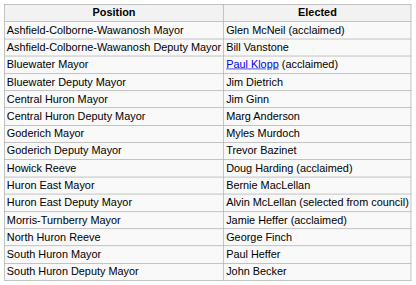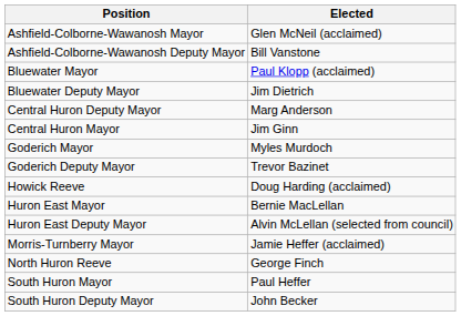 <table class="wikitable">
 <tr>
 <th>Position</th>
 <th>Elected</th>
 </tr>
 <tr>
 <td>Ashfield-Colborne-Wawanosh Mayor</td>
 <td>Glen McNeil (acclaimed)</td>
 </tr>
 <tr>
 <td>Ashfield-Colborne-Wawanosh Deputy Mayor</td>
 <td>Bill Vanstone</td>
 </tr>
 <tr>
 <td>Bluewater Mayor</td>
 <td><a href='#'>Paul Klopp</a> (acclaimed)</td>
 </tr>
 <tr>
 <td>Bluewater Deputy Mayor</td>
 <td>Jim Dietrich</td>
 </tr>
 <tr>
+<td>Central Huron Deputy Mayor</td>
+<td>Marg Anderson</td>
+</tr>
+<tr>
 <td>Central Huron Mayor</td>
 <td>Jim Ginn</td>
-</tr>
-<tr>
-<td>Central Huron Deputy Mayor</td>
-<td>Marg Anderson</td>
 </tr>
 <tr>
 <td>Goderich Mayor</td>
 <td>Myles Murdoch</td>
 </tr>
 <tr>
 <td>Goderich Deputy Mayor</td>
 <td>Trevor Bazinet</td>
 </tr>
 <tr>
 <td>Howick Reeve</td>
 <td>Doug Harding (acclaimed)</td>
 </tr>
 <tr>
 <td>Huron East Mayor</td>
 <td>Bernie MacLellan</td>
 </tr>
 <tr>
 <td>Huron East Deputy Mayor</td>
 <td>Alvin McLellan (selected from council)</td>
 </tr>
 <tr>
 <td>Morris-Turnberry Mayor</td>
 <td>Jamie Heffer (acclaimed)</td>
 </tr>
 <tr>
 <td>North Huron Reeve</td>
 <td>George Finch</td>
 </tr>
 <tr>
 <td>South Huron Mayor</td>
 <td>Paul Heffer</td>
 </tr>
 <tr>
 <td>South Huron Deputy Mayor</td>
 <td>John Becker</td>
 </tr>
 </table>
